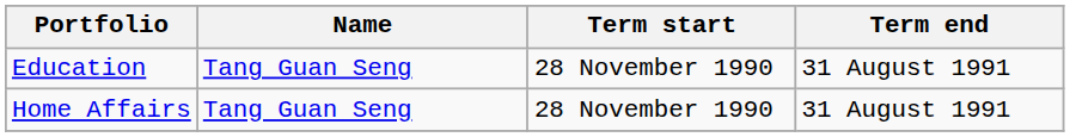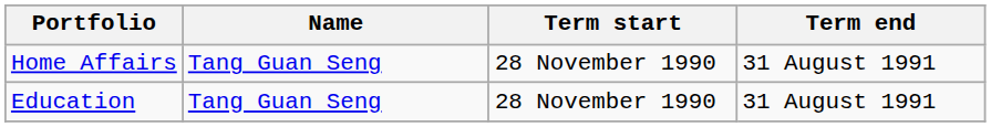 <table class="wikitable unsortable" style="font-size: 90%;">
 <tr>
 <th scope="col">Portfolio</th>
 <th scope="col" width="150px">Name</th>
 <th scope="col" width="120px">Term start</th>
 <th scope="col" width="120px">Term end</th>
 </tr>
 <tr>
+<td><a href='#'>Home Affairs</a></td>
+<td><a href='#'>Tang Guan Seng</a></td>
+<td>28 November 1990</td>
+<td>31 August 1991</td>
+</tr>
+<tr>
 <td><a href='#'>Education</a></td>
 <td><a href='#'>Tang Guan Seng</a></td>
 <td>28 November 1990</td>
 <td>31 August 1991</td>
 </tr>
-<tr>
-<td><a href='#'>Home Affairs</a></td>
-<td><a href='#'>Tang Guan Seng</a></td>
-<td>28 November 1990</td>
-<td>31 August 1991</td>
-</tr>
 </table>
